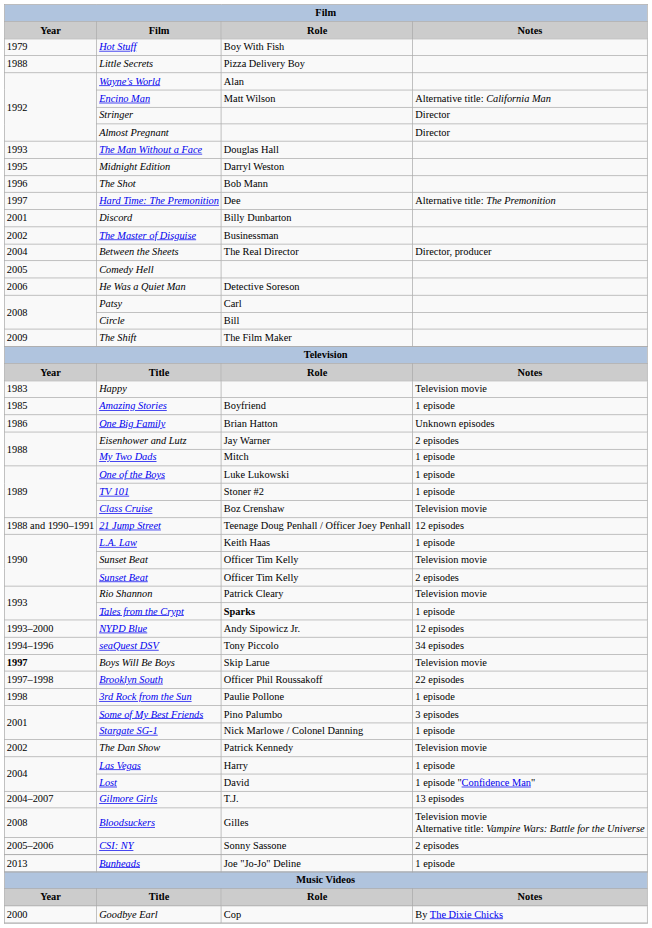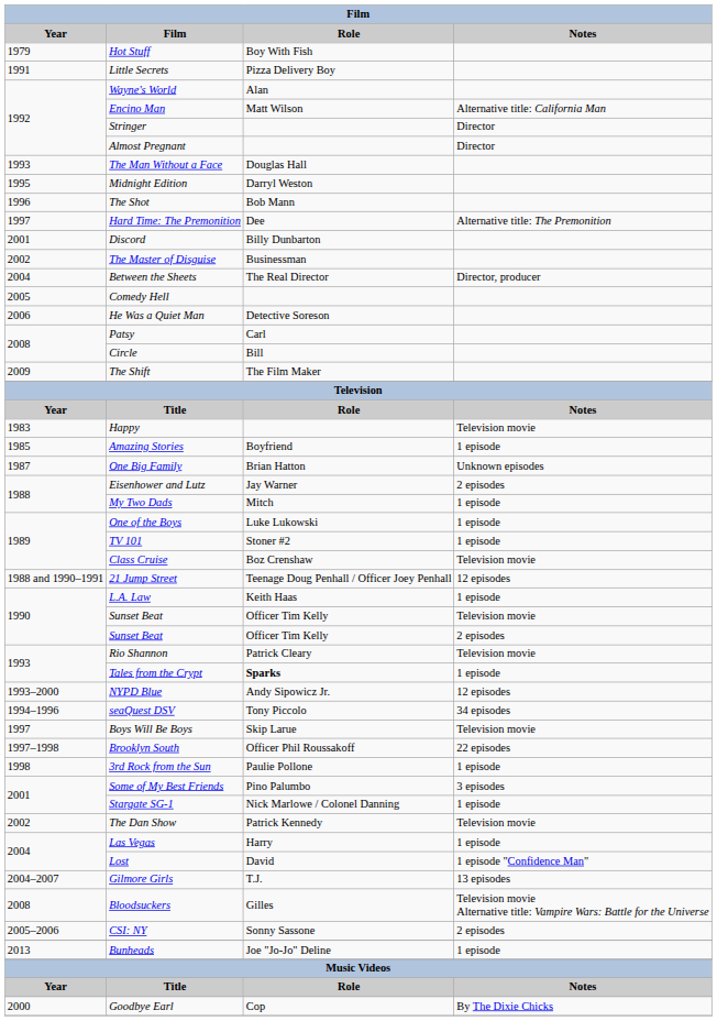 <table class="wikitable" style="font-size:90%;">
 <tr>
 <th colspan=4 style="background:#B0C4DE;">Film</th>
 </tr>
 <tr align="center">
 <th style="background: #CCCCCC;">Year</th>
 <th style="background: #CCCCCC;">Film</th>
 <th style="background: #CCCCCC;">Role</th>
 <th style="background: #CCCCCC;">Notes</th>
 </tr>
 <tr>
 <td>1979</td>
 <td><em><a href='#'>Hot Stuff</a></em></td>
 <td>Boy With Fish</td>
 <td></td>
 </tr>
 <tr>
-<td>1988</td>
+<td>1991</td>
 <td><em>Little Secrets</em></td>
 <td>Pizza Delivery Boy</td>
 <td></td>
 </tr>
 <tr>
 <td rowspan=4>1992</td>
 <td><em><a href='#'>Wayne's World</a></em></td>
 <td>Alan</td>
 <td></td>
 </tr>
 <tr>
 <td><em><a href='#'>Encino Man</a></em></td>
 <td>Matt Wilson</td>
 <td>Alternative title: <em>California Man</em></td>
 </tr>
 <tr>
 <td><em>Stringer</em></td>
 <td></td>
 <td>Director</td>
 </tr>
 <tr>
 <td><em>Almost Pregnant</em></td>
 <td></td>
 <td>Director</td>
 </tr>
 <tr>
 <td>1993</td>
 <td><em><a href='#'>The Man Without a Face</a></em></td>
 <td>Douglas Hall</td>
 <td></td>
 </tr>
 <tr>
 <td>1995</td>
 <td><em>Midnight Edition</em></td>
 <td>Darryl Weston</td>
 <td></td>
 </tr>
 <tr>
 <td>1996</td>
 <td><em>The Shot</em></td>
 <td>Bob Mann</td>
 <td></td>
 </tr>
 <tr>
 <td>1997</td>
 <td><em><a href='#'>Hard Time: The Premonition</a></em></td>
 <td>Dee</td>
 <td>Alternative title: <em>The Premonition</em></td>
 </tr>
 <tr>
 <td>2001</td>
 <td><em>Discord</em></td>
 <td>Billy Dunbarton</td>
 <td></td>
 </tr>
 <tr>
 <td>2002</td>
 <td><em><a href='#'>The Master of Disguise</a></em></td>
 <td>Businessman</td>
 <td></td>
 </tr>
 <tr>
 <td>2004</td>
 <td><em>Between the Sheets</em></td>
 <td>The Real Director</td>
 <td>Director, producer</td>
 </tr>
 <tr>
 <td>2005</td>
 <td><em>Comedy Hell</em></td>
 <td></td>
 <td></td>
 </tr>
 <tr>
 <td>2006</td>
 <td><em>He Was a Quiet Man</em></td>
 <td>Detective Soreson</td>
 <td></td>
 </tr>
 <tr>
 <td rowspan=2>2008</td>
 <td><em>Patsy</em></td>
 <td>Carl</td>
 <td></td>
 </tr>
 <tr>
 <td><em>Circle</em></td>
 <td>Bill</td>
 <td></td>
 </tr>
 <tr>
 <td>2009</td>
 <td><em>The Shift</em></td>
 <td>The Film Maker</td>
 <td></td>
 </tr>
 <tr>
 </tr>
 <tr align="center">
 <th colspan=4 style="background:#B0C4DE;">Television</th>
 </tr>
 <tr align="center">
 <th style="background: #CCCCCC;">Year</th>
 <th style="background: #CCCCCC;">Title</th>
 <th style="background: #CCCCCC;">Role</th>
 <th style="background: #CCCCCC;">Notes</th>
 </tr>
 <tr>
 <td>1983</td>
 <td><em>Happy</em></td>
 <td></td>
 <td>Television movie</td>
 </tr>
 <tr>
 <td>1985</td>
 <td><em><a href='#'>Amazing Stories</a></em></td>
 <td>Boyfriend</td>
 <td>1 episode</td>
 </tr>
 <tr>
-<td>1986</td>
+<td>1987</td>
 <td><em><a href='#'>One Big Family</a></em></td>
 <td>Brian Hatton</td>
 <td>Unknown episodes</td>
 </tr>
 <tr>
 <td rowspan=2>1988</td>
 <td><em>Eisenhower and Lutz</em></td>
 <td>Jay Warner</td>
 <td>2 episodes</td>
 </tr>
 <tr>
 <td><em><a href='#'>My Two Dads</a></em></td>
 <td>Mitch</td>
 <td>1 episode</td>
 </tr>
 <tr>
 <td rowspan=3>1989</td>
 <td><em><a href='#'>One of the Boys</a></em></td>
 <td>Luke Lukowski</td>
 <td>1 episode</td>
 </tr>
 <tr>
 <td><em><a href='#'>TV 101</a></em></td>
 <td>Stoner #2</td>
 <td>1 episode</td>
 </tr>
 <tr>
 <td><em><a href='#'>Class Cruise</a></em></td>
 <td>Boz Crenshaw</td>
 <td>Television movie</td>
 </tr>
 <tr>
 <td>1988 and 1990–1991</td>
 <td><em><a href='#'>21 Jump Street</a></em></td>
 <td>Teenage Doug Penhall / Officer Joey Penhall</td>
 <td>12 episodes</td>
 </tr>
 <tr>
 <td rowspan=3>1990</td>
 <td><em><a href='#'>L.A. Law</a></em></td>
 <td>Keith Haas</td>
 <td>1 episode</td>
 </tr>
 <tr>
 <td><em>Sunset Beat</em></td>
 <td>Officer Tim Kelly</td>
 <td>Television movie</td>
 </tr>
 <tr>
 <td><em><a href='#'>Sunset Beat</a></em></td>
 <td>Officer Tim Kelly</td>
 <td>2 episodes</td>
 </tr>
 <tr>
 <td rowspan=2>1993</td>
 <td><em>Rio Shannon</em></td>
 <td>Patrick Cleary</td>
 <td>Television movie</td>
 </tr>
 <tr>
 <td><em><a href='#'>Tales from the Crypt</a></em></td>
 <td><strong>Sparks</strong></td>
 <td>1 episode</td>
 </tr>
 <tr>
 <td>1993–2000</td>
 <td><em><a href='#'>NYPD Blue</a></em></td>
 <td>Andy Sipowicz Jr.</td>
 <td>12 episodes</td>
 </tr>
 <tr>
 <td>1994–1996</td>
 <td><em><a href='#'>seaQuest DSV</a></em></td>
 <td>Tony Piccolo</td>
 <td>34 episodes</td>
 </tr>
 <tr>
-<td><strong>1997</strong></td>
+<td>1997</td>
 <td><em>Boys Will Be Boys</em></td>
 <td>Skip Larue</td>
 <td>Television movie</td>
 </tr>
 <tr>
 <td>1997–1998</td>
 <td><em><a href='#'>Brooklyn South</a></em></td>
 <td>Officer Phil Roussakoff</td>
 <td>22 episodes</td>
 </tr>
 <tr>
 <td>1998</td>
 <td><em><a href='#'>3rd Rock from the Sun</a></em></td>
 <td>Paulie Pollone</td>
 <td>1 episode</td>
 </tr>
 <tr>
 <td rowspan=2>2001</td>
 <td><em><a href='#'>Some of My Best Friends</a></em></td>
 <td>Pino Palumbo</td>
 <td>3 episodes</td>
 </tr>
 <tr>
 <td><em><a href='#'>Stargate SG-1</a></em></td>
 <td>Nick Marlowe / Colonel Danning</td>
 <td>1 episode</td>
 </tr>
 <tr>
 <td>2002</td>
 <td><em>The Dan Show</em></td>
 <td>Patrick Kennedy</td>
 <td>Television movie</td>
 </tr>
 <tr>
 <td rowspan=2>2004</td>
 <td><em><a href='#'>Las Vegas</a></em></td>
 <td>Harry</td>
 <td>1 episode</td>
 </tr>
 <tr>
 <td><em><a href='#'>Lost</a></em></td>
 <td>David</td>
 <td>1 episode "<a href='#'>Confidence Man</a>"</td>
 </tr>
 <tr>
 <td>2004–2007</td>
 <td><em><a href='#'>Gilmore Girls</a></em></td>
 <td>T.J.</td>
 <td>13 episodes</td>
 </tr>
 <tr>
 <td>2008</td>
 <td><em><a href='#'>Bloodsuckers</a></em></td>
 <td>Gilles</td>
 <td>Television movie<br>Alternative title: <em>Vampire Wars: Battle for the Universe</em></td>
 </tr>
 <tr>
 <td>2005–2006</td>
 <td><em><a href='#'>CSI: NY</a></em></td>
 <td>Sonny Sassone</td>
 <td>2 episodes</td>
 </tr>
 <tr>
 </tr>
 <tr>
 <td>2013</td>
 <td><em><a href='#'>Bunheads</a></em></td>
 <td>Joe "Jo-Jo" Deline</td>
 <td>1 episode</td>
 </tr>
 <tr>
 </tr>
 <tr align="center">
 <th colspan=4 style="background:#B0C4DE;">Music Videos</th>
 </tr>
 <tr align="center">
 <th style="background: #CCCCCC;">Year</th>
 <th style="background: #CCCCCC;">Title</th>
 <th style="background: #CCCCCC;">Role</th>
 <th style="background: #CCCCCC;">Notes</th>
 </tr>
 <tr>
 <td>2000</td>
 <td><em>Goodbye Earl</em></td>
 <td>Cop</td>
 <td>By <a href='#'>The Dixie Chicks</a></td>
 </tr>
 <tr>
 </tr>
 </table>
